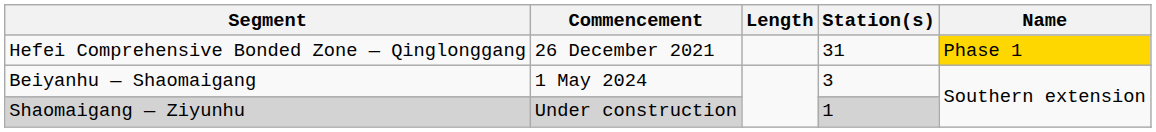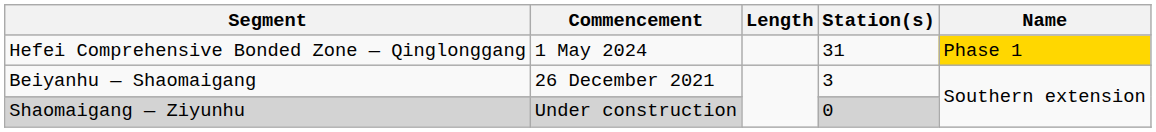 <table class="wikitable" style="border-collapse: collapse; text-align: left;">
 <tr>
 <th>Segment</th>
 <th>Commencement</th>
 <th>Length</th>
 <th>Station(s)</th>
 <th>Name</th>
 </tr>
 <tr>
 <td style="text-align: left;">Hefei Comprehensive Bonded Zone — Qinglonggang</td>
-<td>26 December 2021</td>
+<td>1 May 2024</td>
 <td></td>
 <td>31</td>
 <td style="background: gold; text-align: left;">Phase 1</td>
 </tr>
 <tr>
 <td style="text-align: left;">Beiyanhu — Shaomaigang</td>
-<td>1 May 2024</td>
+<td>26 December 2021</td>
 <td rowspan="2"></td>
 <td>3</td>
 <td rowspan="2">Southern extension</td>
 </tr>
 <tr bgcolor="lightgrey">
 <td style="text-align: left;">Shaomaigang — Ziyunhu</td>
 <td>Under construction</td>
-<td>1</td>
+<td>0</td>
 </tr>
 </table>
